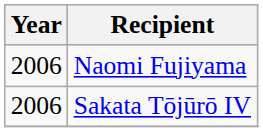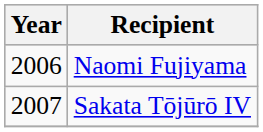 <table class="wikitable">
 <tr>
 <th>Year</th>
 <th>Recipient</th>
 </tr>
 <tr>
 <td>2006</td>
 <td><a href='#'>Naomi Fujiyama</a></td>
 </tr>
 <tr>
-<td>2006</td>
+<td>2007</td>
 <td><a href='#'>Sakata Tōjūrō IV</a></td>
 </tr>
 <tr>
 </tr>
 </table>
